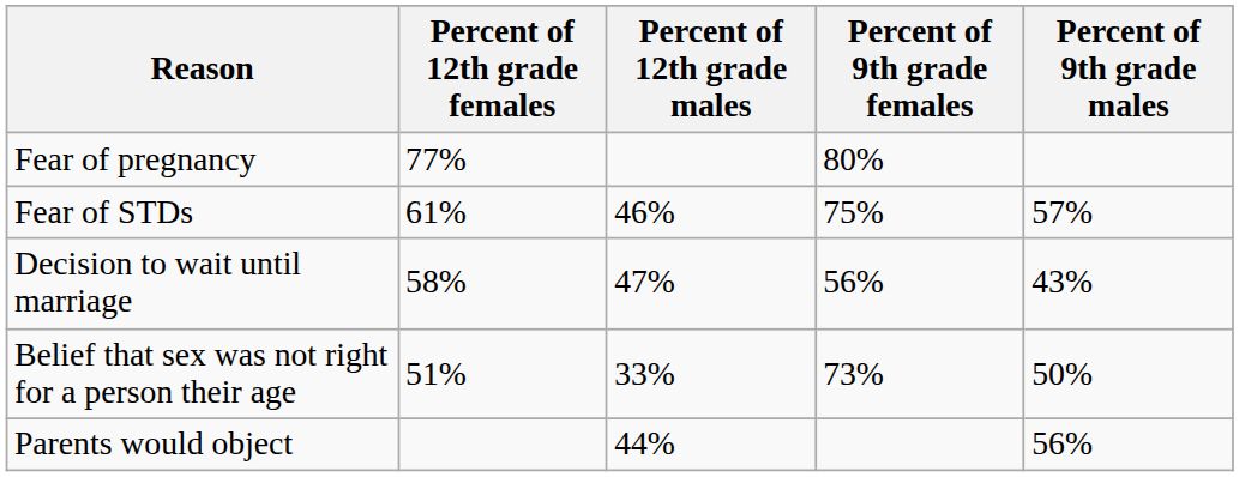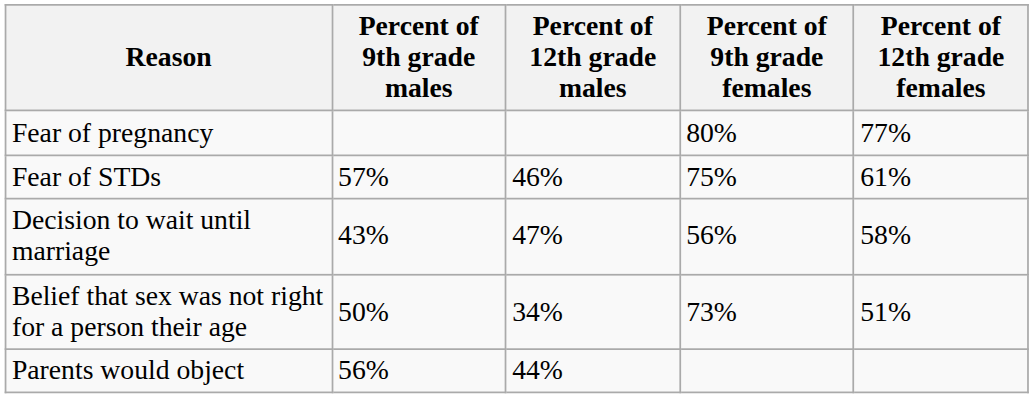 <table class="wikitable sortable" style="float: center; margin-left: 1em;">
 <tr>
 <th style="width:200px;">Reason</th>
-<th style="width:100px;">Percent of 12th grade females</th>
+<th style="width:100px;">Percent of 9th grade males</th>
 <th style="width:100px;">Percent of 12th grade males</th>
 <th style="width:100px;">Percent of 9th grade females</th>
-<th style="width:100px;">Percent of 9th grade males</th>
+<th style="width:100px;">Percent of 12th grade females</th>
 </tr>
 <tr>
 <td>Fear of pregnancy</td>
-<td>77%</td>
+<td></td>
 <td></td>
 <td>80%</td>
-<td></td>
+<td>77%</td>
 </tr>
 <tr>
 <td>Fear of STDs</td>
-<td>61%</td>
+<td>57%</td>
 <td>46%</td>
 <td>75%</td>
-<td>57%</td>
+<td>61%</td>
 </tr>
 <tr>
 <td>Decision to wait until marriage</td>
-<td>58%</td>
+<td>43%</td>
 <td>47%</td>
 <td>56%</td>
-<td>43%</td>
+<td>58%</td>
 </tr>
 <tr>
 <td>Belief that sex was not right for a person their age</td>
+<td>50%</td>
+<td>34%</td>
+<td>73%</td>
 <td>51%</td>
-<td>33%</td>
-<td>73%</td>
-<td>50%</td>
 </tr>
 <tr>
 <td>Parents would object</td>
-<td></td>
+<td>56%</td>
 <td>44%</td>
 <td></td>
-<td>56%</td>
+<td></td>
 </tr>
 </table>
